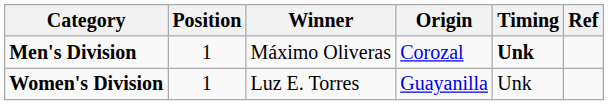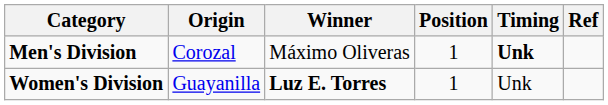 <table class="wikitable">
 <tr>
 <th>Category</th>
+<th>Origin</th>
+<th>Winner</th>
 <th>Position</th>
-<th>Winner</th>
-<th>Origin</th>
 <th>Timing</th>
 <th>Ref</th>
 </tr>
 <tr>
 <td><strong>Men's Division</strong></td>
+<td><a href='#'>Corozal</a></td>
+<td>Máximo Oliveras</td>
 <td style="text-align:center;">1</td>
-<td>Máximo Oliveras</td>
-<td><a href='#'>Corozal</a></td>
 <td><strong>Unk</strong></td>
 <td></td>
 </tr>
 <tr>
 <td><strong>Women's Division</strong></td>
+<td><a href='#'>Guayanilla</a></td>
+<td><strong>Luz E. Torres</strong></td>
 <td style="text-align:center;">1</td>
-<td>Luz E. Torres</td>
-<td><a href='#'>Guayanilla</a></td>
 <td>Unk</td>
 <td></td>
 </tr>
 </table>
